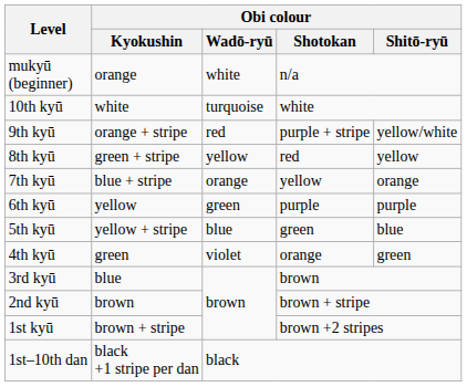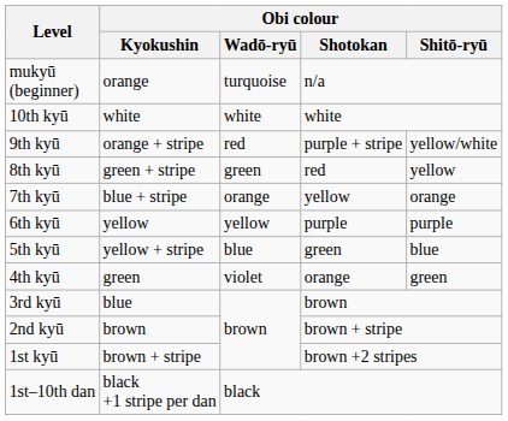 <table class="wikitable" Wado Ryu Kai>
 <tr>
 <th rowspan="2">Level</th>
 <th colspan="4">Obi colour</th>
 </tr>
 <tr>
 <th>Kyokushin</th>
 <th>Wadō-ryū</th>
 <th>Shotokan</th>
 <th>Shitō-ryū<br></th>
 </tr>
 <tr>
 <td>mukyū <br> (beginner)</td>
 <td>orange</td>
-<td>white</td>
+<td>turquoise</td>
 <td colspan="2">n/a</td>
 </tr>
 <tr>
 <td>10th kyū</td>
 <td>white</td>
-<td>turquoise</td>
+<td>white</td>
 <td colspan="2">white</td>
 </tr>
 <tr>
 <td>9th kyū</td>
 <td>orange + stripe</td>
 <td>red</td>
 <td>purple + stripe</td>
 <td>yellow/white</td>
 </tr>
 <tr>
 <td>8th kyū</td>
 <td>green + stripe</td>
-<td>yellow</td>
+<td>green</td>
 <td>red</td>
 <td>yellow</td>
 </tr>
 <tr>
 <td>7th kyū</td>
 <td>blue + stripe</td>
 <td>orange</td>
 <td>yellow</td>
 <td>orange</td>
 </tr>
 <tr>
 <td>6th kyū</td>
 <td>yellow</td>
-<td>green</td>
+<td>yellow</td>
 <td>purple</td>
 <td>purple</td>
 </tr>
 <tr>
 <td>5th kyū</td>
 <td>yellow + stripe</td>
 <td>blue</td>
 <td>green</td>
 <td>blue</td>
 </tr>
 <tr>
 <td>4th kyū</td>
 <td>green</td>
 <td>violet</td>
 <td>orange</td>
 <td>green</td>
 </tr>
 <tr>
 <td>3rd kyū</td>
 <td>blue</td>
 <td rowspan="3">brown</td>
 <td colspan="2">brown</td>
 </tr>
 <tr>
 <td>2nd kyū</td>
 <td>brown</td>
 <td colspan="2">brown + stripe</td>
 </tr>
 <tr>
 <td>1st kyū</td>
 <td>brown + stripe</td>
 <td colspan="2">brown +2 stripes</td>
 </tr>
 <tr>
 <td>1st–10th dan</td>
 <td>black<br> +1 stripe per dan</td>
 <td colspan="3">black</td>
 </tr>
 </table>
